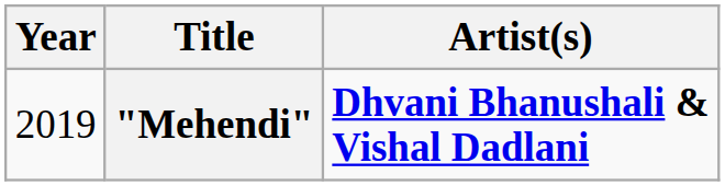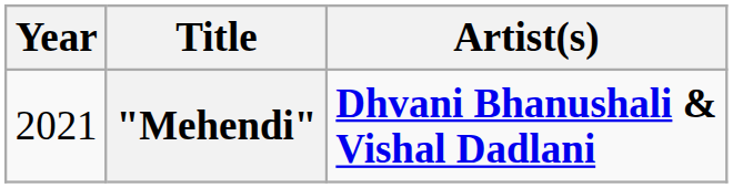 <table class="wikitable sortable plainrowheaders">
 <tr>
 <th>Year</th>
 <th>Title</th>
 <th>Artist(s)</th>
 </tr>
 <tr>
-<td align="center">2019</td>
+<td align="center">2021</td>
 <th scope=row>"Mehendi"</th>
 <td><strong><a href='#'>Dhvani Bhanushali</a> &<br><a href='#'>Vishal Dadlani</a></strong></td>
 </tr>
 </table>
